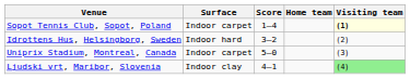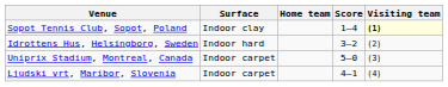 <table class=wikitable style="border:1px solid #AAAAAA;">
 <tr>
 <th>Venue</th>
 <th>Surface</th>
+<th>Home team</th>
 <th>Score</th>
-<th>Home team</th>
 <th>Visiting team</th>
 </tr>
 <tr>
 <td><a href='#'>Sopot Tennis Club</a>, <a href='#'>Sopot</a>, <a href='#'>Poland</a></td>
-<td>Indoor carpet</td>
+<td>Indoor clay</td>
+<td></td>
 <td align=center>1–4</td>
-<td></td>
 <td style="background: lightyellow;"><strong> <small>(1)</small></strong></td>
 </tr>
 <tr>
 <td><a href='#'>Idrottens Hus</a>, <a href='#'>Helsingborg</a>, <a href='#'>Sweden</a></td>
 <td>Indoor hard</td>
+<td><strong></strong></td>
 <td align=center>3–2</td>
-<td><strong></strong></td>
 <td> <small>(2)</small></td>
 </tr>
 <tr>
 <td><a href='#'>Uniprix Stadium</a>, <a href='#'>Montreal</a>, <a href='#'>Canada</a></td>
 <td>Indoor carpet</td>
+<td><strong></strong></td>
 <td align=center>5–0</td>
-<td><strong></strong></td>
 <td> <small>(3)</small></td>
 </tr>
 <tr>
 <td><a href='#'>Ljudski vrt</a>, <a href='#'>Maribor</a>, <a href='#'>Slovenia</a></td>
-<td>Indoor clay</td>
+<td>Indoor carpet</td>
+<td><strong></strong></td>
 <td align=center>4–1</td>
-<td><strong></strong></td>
-<td style="background: lightgreen;"> <small>(4)</small></td>
+<td> <small>(4)</small></td>
 </tr>
 </table>
